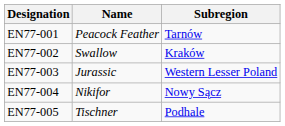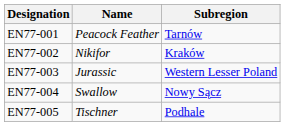 <table class="wikitable">
 <tr>
 <th>Designation</th>
 <th>Name</th>
 <th>Subregion</th>
 </tr>
 <tr>
 <td>EN77-001</td>
 <td><em>Peacock Feather</em></td>
 <td><a href='#'>Tarnów</a></td>
 </tr>
 <tr>
 <td>EN77-002</td>
-<td><em>Swallow</em></td>
+<td><em>Nikifor</em></td>
 <td><a href='#'>Kraków</a></td>
 </tr>
 <tr>
 <td>EN77-003</td>
 <td><em>Jurassic</em></td>
 <td><a href='#'>Western Lesser Poland</a></td>
 </tr>
 <tr>
 <td>EN77-004</td>
-<td><em>Nikifor</em></td>
+<td><em>Swallow</em></td>
 <td><a href='#'>Nowy Sącz</a></td>
 </tr>
 <tr>
 <td>EN77-005</td>
 <td><em>Tischner</em></td>
 <td><a href='#'>Podhale</a></td>
 </tr>
 </table>
